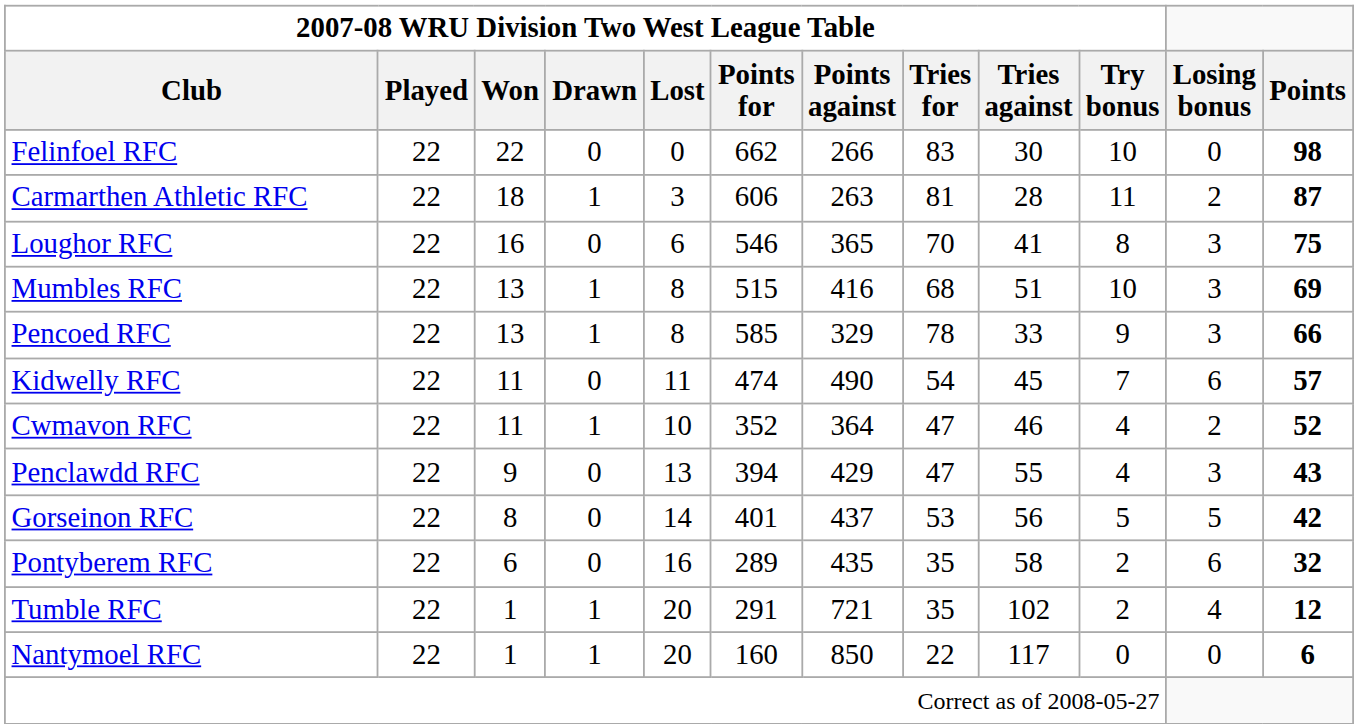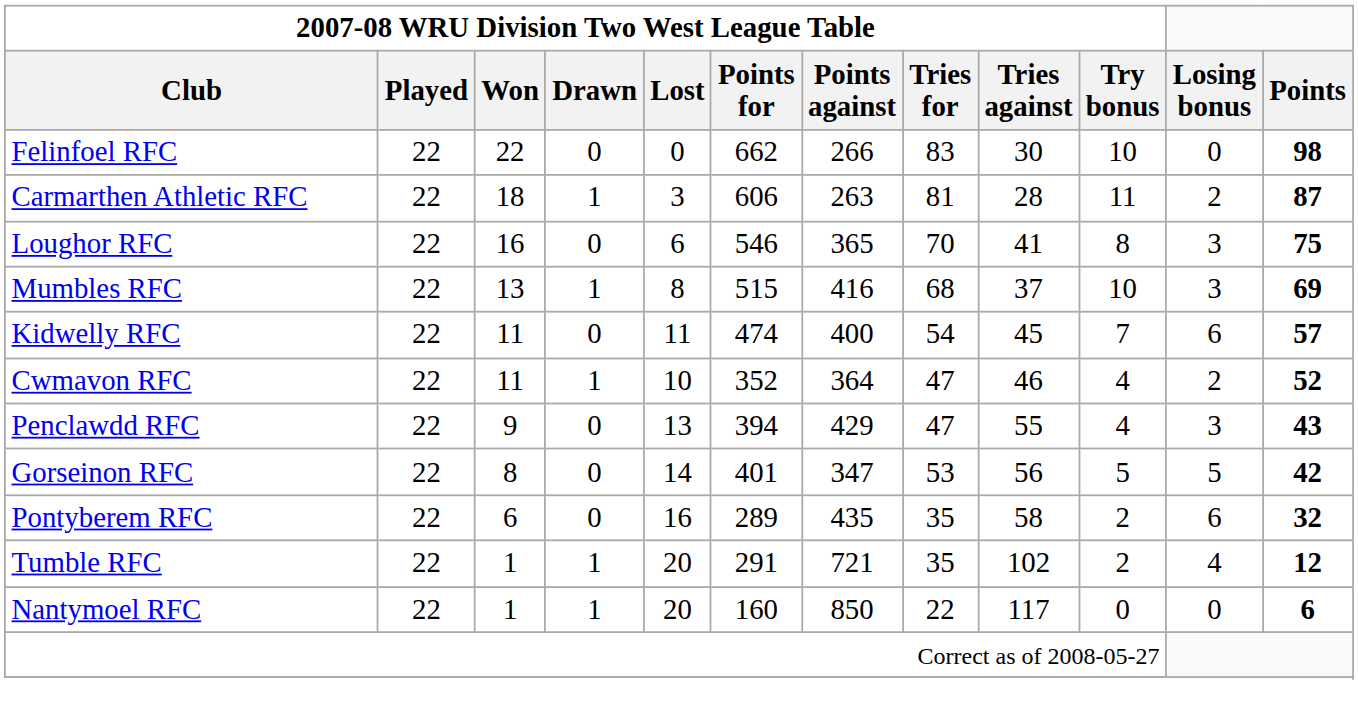 <table class="wikitable" style="float:left; margin-right:15px; text-align: center;">
 <tr>
 <td colspan="10" bgcolor="#FFFFFF" cellpadding="0" cellspacing="0"><strong>2007-08 WRU Division Two West League Table</strong></td>
 </tr>
 <tr>
 <th bgcolor="#efefef" width="200">Club</th>
 <th bgcolor="#efefef" width="20">Played</th>
 <th bgcolor="#efefef" width="20">Won</th>
 <th bgcolor="#efefef" width="20">Drawn</th>
 <th bgcolor="#efefef" width="20">Lost</th>
 <th bgcolor="#efefef" width="20">Points for</th>
 <th bgcolor="#efefef" width="20">Points against</th>
 <th bgcolor="#efefef" width="20">Tries for</th>
 <th bgcolor="#efefef" width="20">Tries against</th>
 <th bgcolor="#efefef" width="20">Try bonus</th>
 <th bgcolor="#efefef" width="20">Losing bonus</th>
 <th bgcolor="#efefef" width="20">Points</th>
 </tr>
 <tr bgcolor=#ffffff align=center>
 <td align=left><a href='#'>Felinfoel RFC</a></td>
 <td>22</td>
 <td>22</td>
 <td>0</td>
 <td>0</td>
 <td>662</td>
 <td>266</td>
 <td>83</td>
 <td>30</td>
 <td>10</td>
 <td>0</td>
 <td><strong>98</strong></td>
 </tr>
 <tr bgcolor=#ffffff align=center>
 <td align=left><a href='#'>Carmarthen Athletic RFC</a></td>
 <td>22</td>
 <td>18</td>
 <td>1</td>
 <td>3</td>
 <td>606</td>
 <td>263</td>
 <td>81</td>
 <td>28</td>
 <td>11</td>
 <td>2</td>
 <td><strong>87</strong></td>
 </tr>
 <tr bgcolor=#ffffff align=center>
 <td align=left><a href='#'>Loughor RFC</a></td>
 <td>22</td>
 <td>16</td>
 <td>0</td>
 <td>6</td>
 <td>546</td>
 <td>365</td>
 <td>70</td>
 <td>41</td>
 <td>8</td>
 <td>3</td>
 <td><strong>75</strong></td>
 </tr>
 <tr bgcolor=#ffffff align=center>
 <td align=left><a href='#'>Mumbles RFC</a></td>
 <td>22</td>
 <td>13</td>
 <td>1</td>
 <td>8</td>
 <td>515</td>
 <td>416</td>
 <td>68</td>
-<td>51</td>
+<td>37</td>
 <td>10</td>
 <td>3</td>
 <td><strong>69</strong></td>
-</tr>
-<tr bgcolor=#ffffff align=center>
-<td align=left><a href='#'>Pencoed RFC</a></td>
-<td>22</td>
-<td>13</td>
-<td>1</td>
-<td>8</td>
-<td>585</td>
-<td>329</td>
-<td>78</td>
-<td>33</td>
-<td>9</td>
-<td>3</td>
-<td><strong>66</strong></td>
 </tr>
 <tr bgcolor=#ffffff align=center>
 <td align=left><a href='#'>Kidwelly RFC</a></td>
 <td>22</td>
 <td>11</td>
 <td>0</td>
 <td>11</td>
 <td>474</td>
-<td>490</td>
+<td>400</td>
 <td>54</td>
 <td>45</td>
 <td>7</td>
 <td>6</td>
 <td><strong>57</strong></td>
 </tr>
 <tr bgcolor=#ffffff align=center>
 <td align=left><a href='#'>Cwmavon RFC</a></td>
 <td>22</td>
 <td>11</td>
 <td>1</td>
 <td>10</td>
 <td>352</td>
 <td>364</td>
 <td>47</td>
 <td>46</td>
 <td>4</td>
 <td>2</td>
 <td><strong>52</strong></td>
 </tr>
 <tr bgcolor=#ffffff align=center>
 <td align=left><a href='#'>Penclawdd RFC</a></td>
 <td>22</td>
 <td>9</td>
 <td>0</td>
 <td>13</td>
 <td>394</td>
 <td>429</td>
 <td>47</td>
 <td>55</td>
 <td>4</td>
 <td>3</td>
 <td><strong>43</strong></td>
 </tr>
 <tr bgcolor=#ffffff align=center>
 <td align=left><a href='#'>Gorseinon RFC</a></td>
 <td>22</td>
 <td>8</td>
 <td>0</td>
 <td>14</td>
 <td>401</td>
-<td>437</td>
+<td>347</td>
 <td>53</td>
 <td>56</td>
 <td>5</td>
 <td>5</td>
 <td><strong>42</strong></td>
 </tr>
 <tr bgcolor=#ffffff align=center>
 <td align=left><a href='#'>Pontyberem RFC</a></td>
 <td>22</td>
 <td>6</td>
 <td>0</td>
 <td>16</td>
 <td>289</td>
 <td>435</td>
 <td>35</td>
 <td>58</td>
 <td>2</td>
 <td>6</td>
 <td><strong>32</strong></td>
 </tr>
 <tr bgcolor=#ffffff align=center>
 <td align=left><a href='#'>Tumble RFC</a></td>
 <td>22</td>
 <td>1</td>
 <td>1</td>
 <td>20</td>
 <td>291</td>
 <td>721</td>
 <td>35</td>
 <td>102</td>
 <td>2</td>
 <td>4</td>
 <td><strong>12</strong></td>
 </tr>
 <tr bgcolor=#ffffff align=center>
 <td align=left><a href='#'>Nantymoel RFC</a></td>
 <td>22</td>
 <td>1</td>
 <td>1</td>
 <td>20</td>
 <td>160</td>
 <td>850</td>
 <td>22</td>
 <td>117</td>
 <td>0</td>
 <td>0</td>
 <td><strong>6</strong></td>
 </tr>
 <tr>
 <td colspan="10" align="right" bgcolor="#FFFFFF" cellpadding="0" cellspacing="0"><small>Correct as of 2008-05-27</small></td>
 </tr>
 <tr>
 </tr>
 </table>
